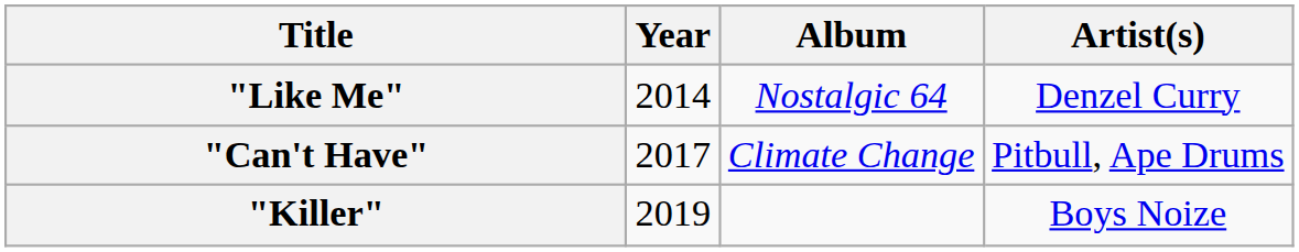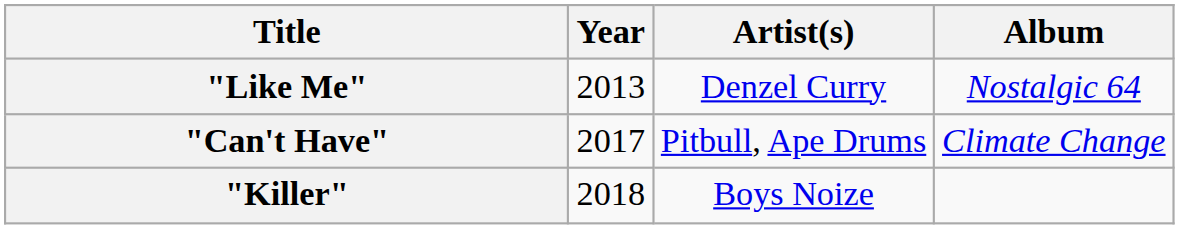 <table class="wikitable plainrowheaders" style="text-align:center;">
 <tr>
 <th scope="col" style="width:16em;">Title</th>
 <th scope="col">Year</th>
+<th scope="col">Artist(s)</th>
 <th scope="col">Album</th>
-<th scope="col">Artist(s)</th>
 </tr>
 <tr>
 <th scope="row">"Like Me"</th>
-<td>2014</td>
+<td>2013</td>
+<td><a href='#'>Denzel Curry</a></td>
 <td><em><a href='#'>Nostalgic 64</a></em></td>
-<td><a href='#'>Denzel Curry</a></td>
 </tr>
 <tr>
 <th scope="row">"Can't Have"</th>
 <td>2017</td>
+<td><a href='#'>Pitbull</a>, <a href='#'>Ape Drums</a></td>
 <td><em><a href='#'>Climate Change</a></em></td>
-<td><a href='#'>Pitbull</a>, <a href='#'>Ape Drums</a></td>
 </tr>
 <tr>
 <th scope="row">"Killer"</th>
-<td>2019</td>
+<td>2018</td>
+<td><a href='#'>Boys Noize</a></td>
 <td></td>
-<td><a href='#'>Boys Noize</a></td>
 </tr>
 </table>
